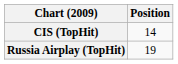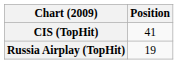 <table class="wikitable sortable plainrowheaders" style="text-align:center">
 <tr>
 <th scope="col">Chart (2009)</th>
 <th scope="col">Position</th>
 </tr>
 <tr>
 <th scope="row">CIS (TopHit)</th>
-<td>14</td>
+<td>41</td>
 </tr>
 <tr>
 <th scope="row">Russia Airplay (TopHit)</th>
 <td>19</td>
 </tr>
 </table>
